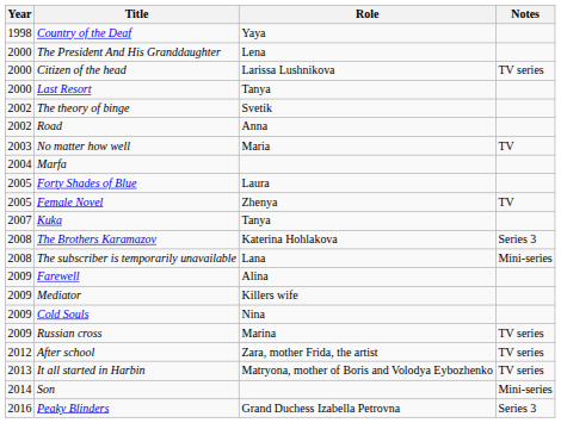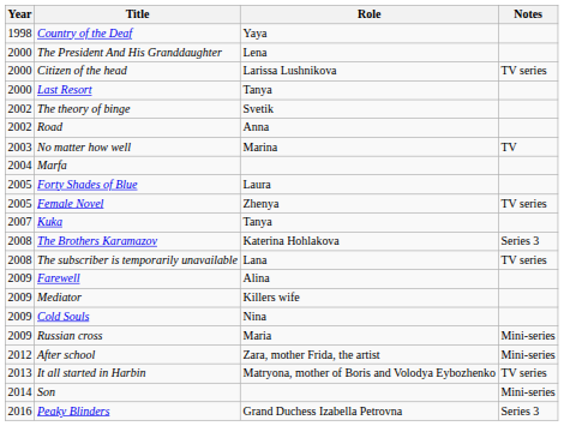 <table class="wikitable sortable">
 <tr>
 <th>Year</th>
 <th>Title</th>
 <th>Role</th>
 <th>Notes</th>
 </tr>
 <tr>
 <td>1998</td>
 <td><em><a href='#'>Country of the Deaf</a></em></td>
 <td>Yaya</td>
 <td></td>
 </tr>
 <tr>
 <td>2000</td>
 <td><em>The President And His Granddaughter</em></td>
 <td>Lena</td>
 <td></td>
 </tr>
 <tr>
 <td>2000</td>
 <td><em>Citizen of the head</em></td>
 <td>Larissa Lushnikova</td>
 <td>TV series</td>
 </tr>
 <tr>
 <td>2000</td>
 <td><em><a href='#'>Last Resort</a></em></td>
 <td>Tanya</td>
 <td></td>
 </tr>
 <tr>
 <td>2002</td>
 <td><em>The theory of binge</em></td>
 <td>Svetik</td>
 <td></td>
 </tr>
 <tr>
 <td>2002</td>
 <td><em>Road</em></td>
 <td>Anna</td>
 <td></td>
 </tr>
 <tr>
 <td>2003</td>
 <td><em>No matter how well</em></td>
-<td>Maria</td>
+<td>Marina</td>
 <td>TV</td>
 </tr>
 <tr>
 <td>2004</td>
 <td><em>Marfa</em></td>
 <td></td>
 </tr>
 <tr>
 <td>2005</td>
 <td><em><a href='#'>Forty Shades of Blue</a></em></td>
 <td>Laura</td>
 <td></td>
 </tr>
 <tr>
 <td>2005</td>
 <td><em><a href='#'>Female Novel</a></em></td>
 <td>Zhenya</td>
-<td>TV</td>
+<td>TV series</td>
 </tr>
 <tr>
 <td>2007</td>
 <td><em><a href='#'>Kuka</a></em></td>
 <td>Tanya</td>
 <td></td>
 </tr>
 <tr>
 <td>2008</td>
 <td><em><a href='#'>The Brothers Karamazov</a></em></td>
 <td>Katerina Hohlakova</td>
 <td>Series 3</td>
 </tr>
 <tr>
 <td>2008</td>
 <td><em>The subscriber is temporarily unavailable</em></td>
 <td>Lana</td>
-<td>Mini-series</td>
+<td>TV series</td>
 </tr>
 <tr>
 <td>2009</td>
 <td><em><a href='#'>Farewell</a></em></td>
 <td>Alina</td>
 <td></td>
 </tr>
 <tr>
 <td>2009</td>
 <td><em>Mediator</em></td>
 <td>Killers wife</td>
 <td></td>
 </tr>
 <tr>
 <td>2009</td>
 <td><em><a href='#'>Cold Souls</a></em></td>
 <td>Nina</td>
 <td></td>
 </tr>
 <tr>
 <td>2009</td>
 <td><em>Russian cross</em></td>
-<td>Marina</td>
-<td>TV series</td>
+<td>Maria</td>
+<td>Mini-series</td>
 </tr>
 <tr>
 <td>2012</td>
 <td><em>After school</em></td>
 <td>Zara, mother Frida, the artist</td>
-<td>TV series</td>
+<td>Mini-series</td>
 </tr>
 <tr>
 <td>2013</td>
 <td><em>It all started in Harbin</em></td>
 <td>Matryona, mother of Boris and Volodya Eybozhenko</td>
 <td>TV series</td>
 </tr>
 <tr>
 <td>2014</td>
 <td><em>Son</em></td>
 <td></td>
 <td>Mini-series</td>
 </tr>
 <tr>
 <td>2016</td>
 <td><em><a href='#'>Peaky Blinders</a></em></td>
 <td>Grand Duchess Izabella Petrovna</td>
 <td>Series 3</td>
 </tr>
 </table>
